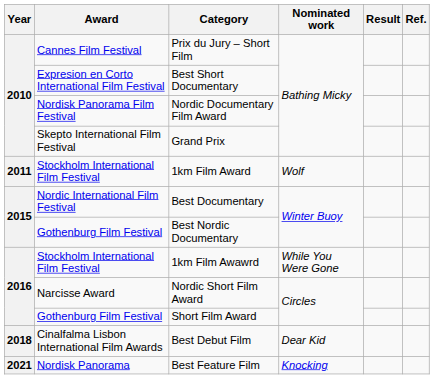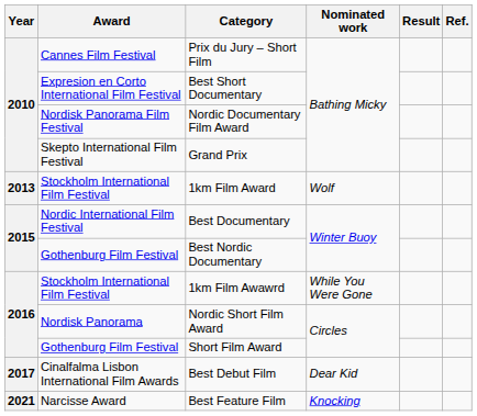 <table class="wikitable sortable plainrowheaders">
 <tr>
 <th scope="col">Year</th>
 <th scope="col">Award</th>
 <th scope="col">Category</th>
 <th scope="col">Nominated work</th>
 <th scope="col">Result</th>
 <th scope="col" class="unsortable">Ref.</th>
 </tr>
 <tr>
 <th scope="row" rowspan="4">2010</th>
 <td><a href='#'>Cannes Film Festival</a></td>
 <td>Prix du Jury – Short Film</td>
 <td rowspan="4"><em>Bathing Micky</em></td>
 <td></td>
 <td align="center"></td>
 </tr>
 <tr>
 <td><a href='#'>Expresion en Corto International Film Festival</a></td>
 <td>Best Short Documentary</td>
 <td></td>
 <td align="center"></td>
 </tr>
 <tr>
 <td><a href='#'>Nordisk Panorama Film Festival</a></td>
 <td>Nordic Documentary Film Award</td>
 <td></td>
 <td align="center"></td>
 </tr>
 <tr>
 <td>Skepto International Film Festival</td>
 <td>Grand Prix</td>
 <td></td>
 <td align="center"></td>
 </tr>
 <tr>
-<th scope="row">2011</th>
+<th scope="row">2013</th>
 <td><a href='#'>Stockholm International Film Festival</a></td>
 <td>1km Film Award</td>
 <td><em>Wolf</em></td>
 <td></td>
 <td align="center"></td>
 </tr>
 <tr>
 <th scope="row" rowspan="2">2015</th>
 <td><a href='#'>Nordic International Film Festival</a></td>
 <td>Best Documentary</td>
 <td rowspan="2"><em><a href='#'>Winter Buoy</a></em></td>
 <td></td>
 <td align="center"></td>
 </tr>
 <tr>
 <td><a href='#'>Gothenburg Film Festival</a></td>
 <td>Best Nordic Documentary</td>
 <td></td>
 <td align="center"></td>
 </tr>
 <tr>
 <th scope="row" rowspan="3">2016</th>
 <td><a href='#'>Stockholm International Film Festival</a></td>
 <td>1km Film Awawrd</td>
 <td><em>While You Were Gone</em></td>
 <td></td>
 <td align="center"></td>
 </tr>
 <tr>
-<td>Narcisse Award</td>
+<td><a href='#'>Nordisk Panorama</a></td>
 <td>Nordic Short Film Award</td>
 <td rowspan="2"><em> Circles</em></td>
 <td></td>
 <td align="center"></td>
 </tr>
 <tr>
 <td><a href='#'>Gothenburg Film Festival</a></td>
 <td>Short Film Award</td>
 <td></td>
 <td align="center"></td>
 </tr>
 <tr>
-<th scope="row">2018</th>
+<th scope="row">2017</th>
 <td>Cinalfalma Lisbon International Film Awards</td>
 <td>Best Debut Film</td>
 <td><em>Dear Kid</em></td>
 <td></td>
 <td align="center"></td>
 </tr>
 <tr>
 <th scope="row">2021</th>
-<td><a href='#'>Nordisk Panorama</a></td>
+<td>Narcisse Award</td>
 <td>Best Feature Film</td>
 <td><em><a href='#'>Knocking</a></em></td>
 <td></td>
 <td align="center"></td>
 </tr>
 </table>
